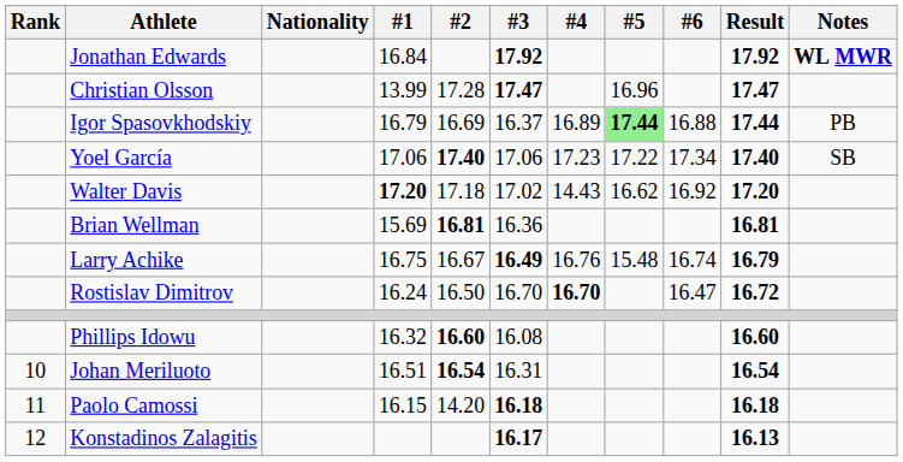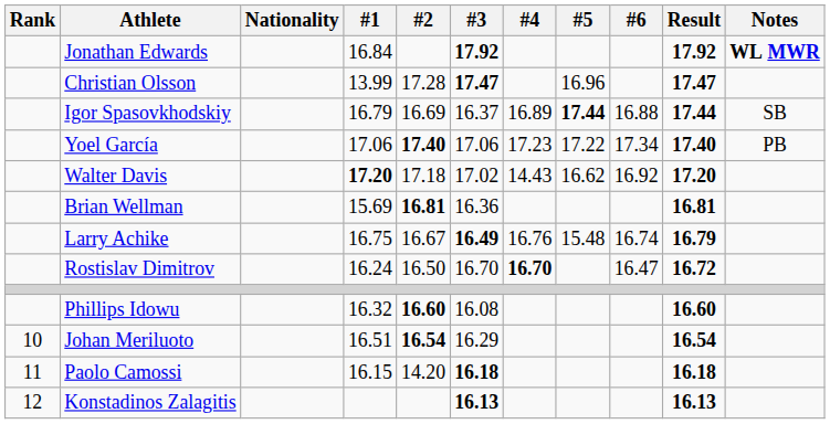 <table class="wikitable sortable" style="text-align:center">
 <tr>
 <th>Rank</th>
 <th>Athlete</th>
 <th>Nationality</th>
 <th>#1</th>
 <th>#2</th>
 <th>#3</th>
 <th>#4</th>
 <th>#5</th>
 <th>#6</th>
 <th>Result</th>
 <th>Notes</th>
 </tr>
 <tr>
 <td></td>
 <td align=left><a href='#'>Jonathan Edwards</a></td>
 <td align=left></td>
 <td>16.84</td>
 <td></td>
 <td><strong>17.92</strong></td>
 <td></td>
 <td></td>
 <td></td>
 <td><strong>17.92</strong></td>
 <td><strong>WL</strong> <strong><a href='#'>MWR</a></strong></td>
 </tr>
 <tr>
 <td></td>
 <td align=left><a href='#'>Christian Olsson</a></td>
 <td align=left></td>
 <td>13.99</td>
 <td>17.28</td>
 <td><strong>17.47</strong></td>
 <td></td>
 <td>16.96</td>
 <td></td>
 <td><strong>17.47</strong></td>
 <td></td>
 </tr>
 <tr>
 <td></td>
 <td align=left><a href='#'>Igor Spasovkhodskiy</a></td>
 <td align=left></td>
 <td>16.79</td>
 <td>16.69</td>
 <td>16.37</td>
 <td>16.89</td>
-<td style="background: lightgreen;"><strong>17.44</strong></td>
+<td><strong>17.44</strong></td>
 <td>16.88</td>
 <td><strong>17.44</strong></td>
-<td>PB</td>
+<td>SB</td>
 </tr>
 <tr>
 <td></td>
 <td align=left><a href='#'>Yoel García</a></td>
 <td align=left></td>
 <td>17.06</td>
 <td><strong>17.40</strong></td>
 <td>17.06</td>
 <td>17.23</td>
 <td>17.22</td>
 <td>17.34</td>
 <td><strong>17.40</strong></td>
-<td>SB</td>
+<td>PB</td>
 </tr>
 <tr>
 <td></td>
 <td align=left><a href='#'>Walter Davis</a></td>
 <td align=left></td>
 <td><strong>17.20</strong></td>
 <td>17.18</td>
 <td>17.02</td>
 <td>14.43</td>
 <td>16.62</td>
 <td>16.92</td>
 <td><strong>17.20</strong></td>
 <td></td>
 </tr>
 <tr>
 <td></td>
 <td align=left><a href='#'>Brian Wellman</a></td>
 <td align=left></td>
 <td>15.69</td>
 <td><strong>16.81</strong></td>
 <td>16.36</td>
 <td></td>
 <td></td>
 <td></td>
 <td><strong>16.81</strong></td>
 <td></td>
 </tr>
 <tr>
 <td></td>
 <td align=left><a href='#'>Larry Achike</a></td>
 <td align=left></td>
 <td>16.75</td>
 <td>16.67</td>
 <td><strong>16.49</strong></td>
 <td>16.76</td>
 <td>15.48</td>
 <td>16.74</td>
 <td><strong>16.79</strong></td>
 <td></td>
 </tr>
 <tr>
 <td></td>
 <td align=left><a href='#'>Rostislav Dimitrov</a></td>
 <td align=left></td>
 <td>16.24</td>
 <td>16.50</td>
 <td>16.70</td>
 <td><strong>16.70</strong></td>
 <td></td>
 <td>16.47</td>
 <td><strong>16.72</strong></td>
 <td></td>
 </tr>
 <tr>
 <td colspan=11 bgcolor=lightgray></td>
 </tr>
 <tr>
 <td></td>
 <td align=left><a href='#'>Phillips Idowu</a></td>
 <td align=left></td>
 <td>16.32</td>
 <td><strong>16.60</strong></td>
 <td>16.08</td>
 <td></td>
 <td></td>
 <td></td>
 <td><strong>16.60</strong></td>
 <td></td>
 </tr>
 <tr>
 <td>10</td>
 <td align=left><a href='#'>Johan Meriluoto</a></td>
 <td align=left></td>
 <td>16.51</td>
 <td><strong>16.54</strong></td>
-<td>16.31</td>
+<td>16.29</td>
 <td></td>
 <td></td>
 <td></td>
 <td><strong>16.54</strong></td>
 <td></td>
 </tr>
 <tr>
 <td>11</td>
 <td align=left><a href='#'>Paolo Camossi</a></td>
 <td align=left></td>
 <td>16.15</td>
 <td>14.20</td>
 <td><strong>16.18</strong></td>
 <td></td>
 <td></td>
 <td></td>
 <td><strong>16.18</strong></td>
 <td></td>
 </tr>
 <tr>
 <td>12</td>
 <td align=left><a href='#'>Konstadinos Zalagitis</a></td>
 <td align=left></td>
 <td></td>
 <td></td>
-<td><strong>16.17</strong></td>
+<td><strong>16.13</strong></td>
 <td></td>
 <td></td>
 <td></td>
 <td><strong>16.13</strong></td>
 <td></td>
 </tr>
 </table>
